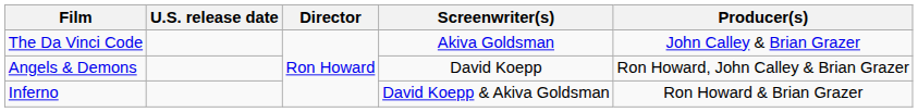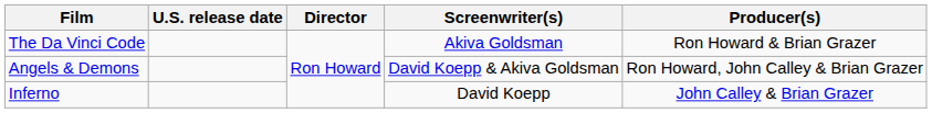 <table class="wikitable plainrowheaders" style="text-align:center;">
 <tr>
 <th>Film</th>
 <th>U.S. release date</th>
 <th>Director</th>
 <th>Screenwriter(s)</th>
 <th>Producer(s)</th>
 </tr>
 <tr>
 <td style="text-align:left"><a href='#'>The Da Vinci Code</a></td>
 <td style="text-align:left"></td>
 <td rowspan="3"><a href='#'>Ron Howard</a></td>
 <td><a href='#'>Akiva Goldsman</a></td>
-<td><a href='#'>John Calley</a> & <a href='#'>Brian Grazer</a></td>
+<td>Ron Howard & Brian Grazer</td>
 </tr>
 <tr>
 <td style="text-align:left"><a href='#'>Angels & Demons</a></td>
 <td style="text-align:left"></td>
-<td>David Koepp</td>
+<td><a href='#'>David Koepp</a> & Akiva Goldsman</td>
 <td>Ron Howard, John Calley & Brian Grazer</td>
 </tr>
 <tr>
 <td style="text-align:left"><a href='#'>Inferno</a></td>
 <td style="text-align:left"></td>
-<td><a href='#'>David Koepp</a> & Akiva Goldsman</td>
-<td>Ron Howard & Brian Grazer</td>
+<td>David Koepp</td>
+<td><a href='#'>John Calley</a> & <a href='#'>Brian Grazer</a></td>
 </tr>
 </table>
